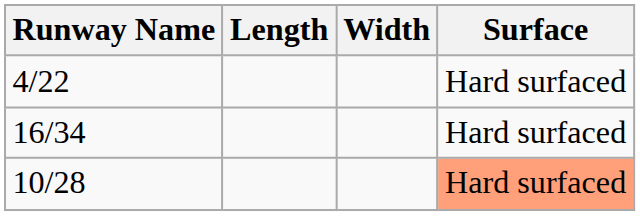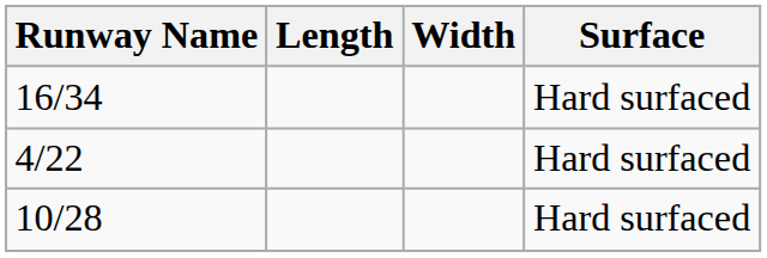 <table class="wikitable">
 <tr>
 <th>Runway Name</th>
 <th>Length</th>
 <th>Width</th>
 <th>Surface</th>
 </tr>
 <tr>
-<td>4/22</td>
+<td>16/34</td>
 <td></td>
 <td></td>
 <td>Hard surfaced</td>
 </tr>
 <tr>
-<td>16/34</td>
+<td>4/22</td>
 <td></td>
 <td></td>
 <td>Hard surfaced</td>
 </tr>
 <tr>
 <td>10/28</td>
 <td></td>
 <td></td>
-<td style="background: lightsalmon;">Hard surfaced</td>
+<td>Hard surfaced</td>
 </tr>
 </table>
